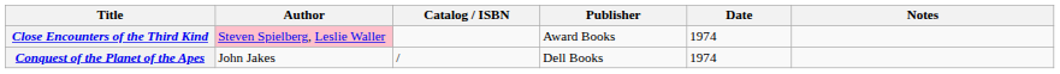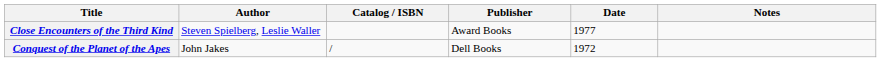 <table class="wikitable sortable" style="width:100%;">
 <tr>
 <th width=20%>Title</th>
 <th width=17%>Author</th>
 <th width=14%>Catalog / ISBN</th>
 <th width=14%>Publisher</th>
 <th width=10%>Date</th>
 <th width=25%>Notes</th>
 </tr>
 <tr>
 <th><em><a href='#'>Close Encounters of the Third Kind</a></em></th>
-<td style="background: pink;"><a href='#'>Steven Spielberg</a>, <a href='#'>Leslie Waller</a></td>
+<td><a href='#'>Steven Spielberg</a>, <a href='#'>Leslie Waller</a></td>
 <td></td>
 <td>Award Books</td>
-<td>1974</td>
+<td>1977</td>
 <td></td>
 </tr>
 <tr>
 <th><em><a href='#'>Conquest of the Planet of the Apes</a></em></th>
 <td>John Jakes</td>
 <td>/</td>
 <td>Dell Books</td>
-<td>1974</td>
+<td>1972</td>
 <td></td>
 </tr>
 </table>
